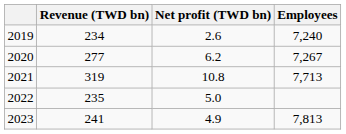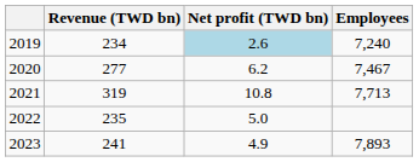 <table class="wikitable" style="text-align:center">
 <tr>
 <th></th>
 <th>Revenue (TWD bn)</th>
 <th>Net profit (TWD bn)</th>
 <th>Employees</th>
 </tr>
 <tr>
 <td>2019</td>
 <td>234</td>
-<td>2.6</td>
+<td style="background: lightblue;">2.6</td>
 <td>7,240</td>
 </tr>
 <tr>
 <td>2020</td>
 <td>277</td>
 <td>6.2</td>
-<td>7,267</td>
+<td>7,467</td>
 </tr>
 <tr>
 <td>2021</td>
 <td>319</td>
 <td>10.8</td>
 <td>7,713</td>
 </tr>
 <tr>
 <td>2022</td>
 <td>235</td>
 <td>5.0</td>
 <td></td>
 </tr>
 <tr>
 <td>2023</td>
 <td>241</td>
 <td>4.9</td>
-<td>7,813</td>
+<td>7,893</td>
 </tr>
 </table>
